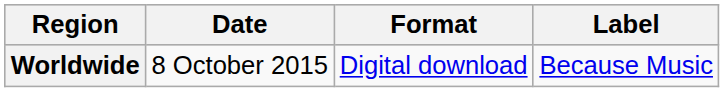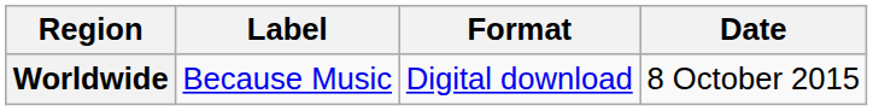 <table class="wikitable plainrowheaders">
 <tr>
 <th scope="col">Region</th>
+<th scope="col">Label</th>
+<th scope="col">Format</th>
 <th scope="col">Date</th>
-<th scope="col">Format</th>
-<th scope="col">Label</th>
 </tr>
 <tr>
 <th scope="row">Worldwide</th>
+<td><a href='#'>Because Music</a></td>
+<td><a href='#'>Digital download</a></td>
 <td>8 October 2015</td>
-<td><a href='#'>Digital download</a></td>
-<td><a href='#'>Because Music</a></td>
 </tr>
 </table>
